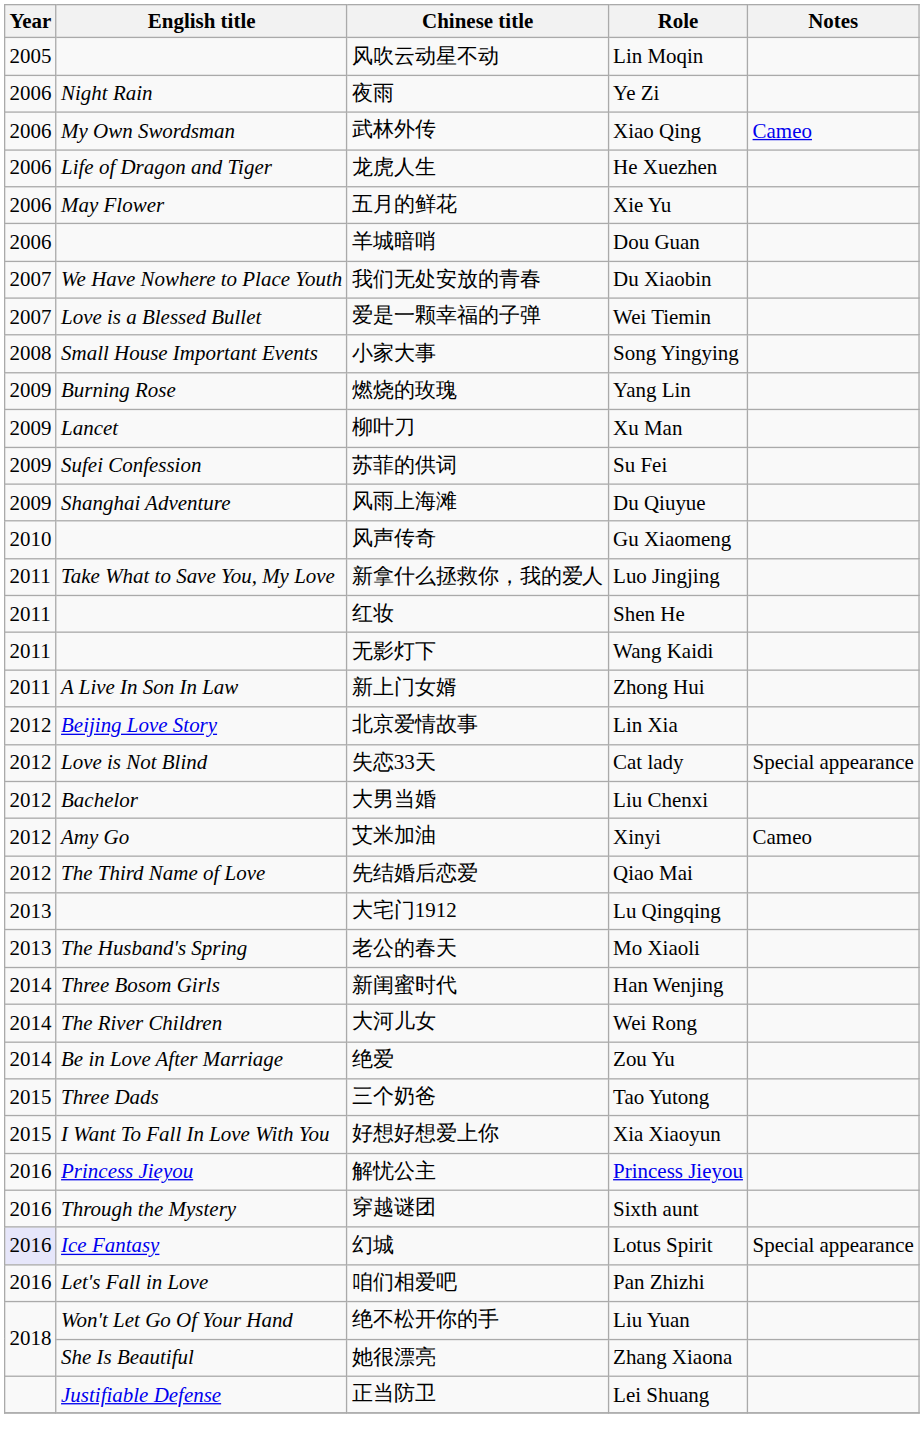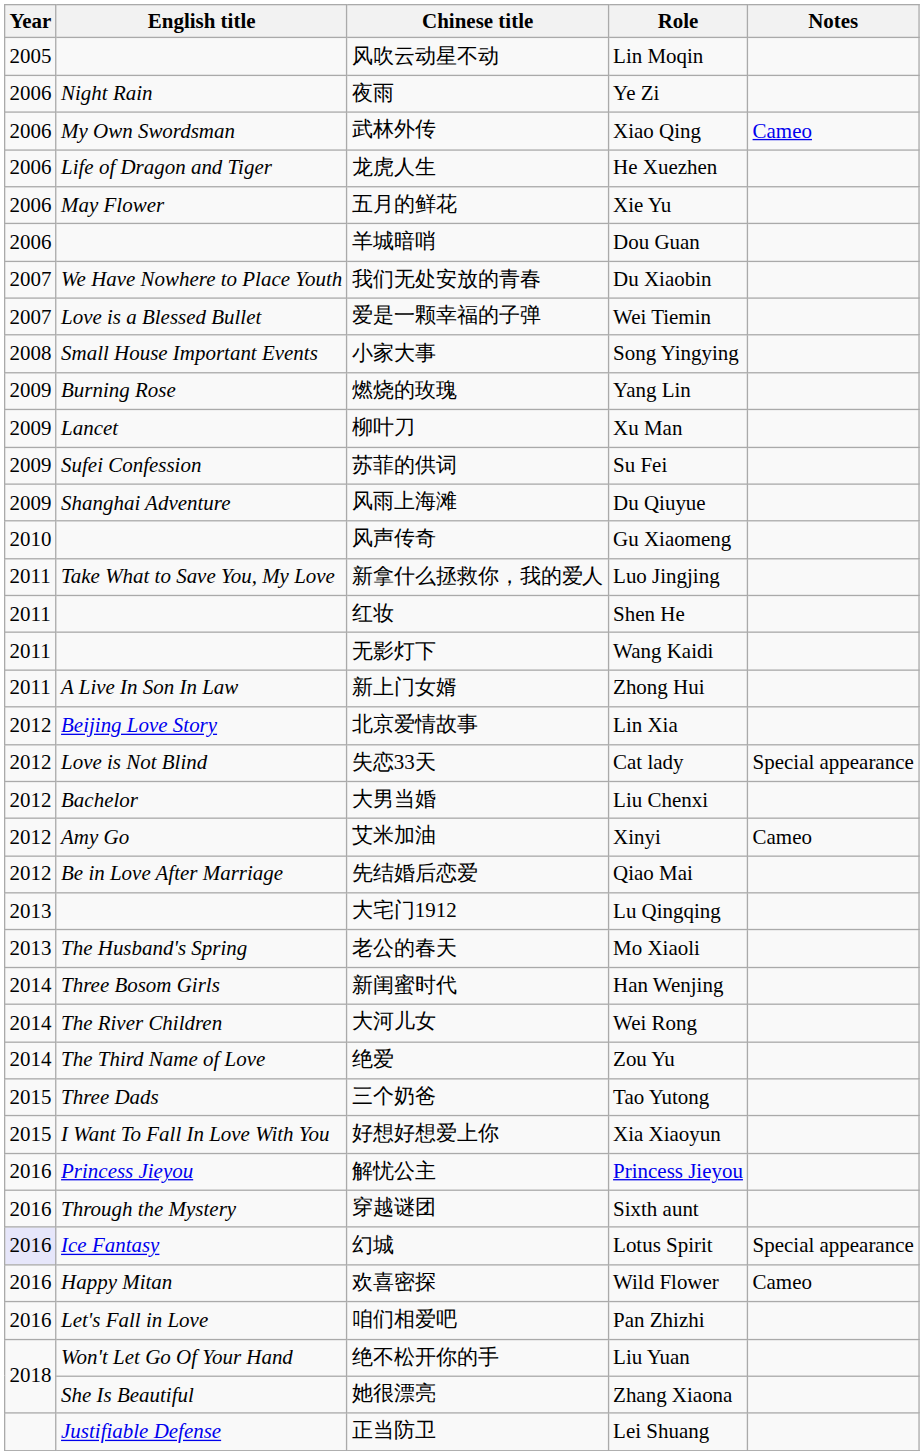 <table class="wikitable sortable">
 <tr>
 <th>Year</th>
 <th>English title</th>
 <th>Chinese title</th>
 <th>Role</th>
 <th class="unsortable">Notes</th>
 </tr>
 <tr>
 <td>2005</td>
 <td></td>
 <td>风吹云动星不动</td>
 <td>Lin Moqin</td>
 <td></td>
 </tr>
 <tr>
 <td>2006</td>
 <td><em>Night Rain</em></td>
 <td>夜雨</td>
 <td>Ye Zi</td>
 <td></td>
 </tr>
 <tr>
 <td>2006</td>
 <td><em>My Own Swordsman</em></td>
 <td>武林外传</td>
 <td>Xiao Qing</td>
 <td><a href='#'>Cameo</a></td>
 </tr>
 <tr>
 <td>2006</td>
 <td><em>Life of Dragon and Tiger</em></td>
 <td>龙虎人生</td>
 <td>He Xuezhen</td>
 <td></td>
 </tr>
 <tr>
 <td>2006</td>
 <td><em>May Flower</em></td>
 <td>五月的鲜花</td>
 <td>Xie Yu</td>
 <td></td>
 </tr>
 <tr>
 <td>2006</td>
 <td></td>
 <td>羊城暗哨</td>
 <td>Dou Guan</td>
 <td></td>
 </tr>
 <tr>
 <td>2007</td>
 <td><em>We Have Nowhere to Place Youth</em></td>
 <td>我们无处安放的青春</td>
 <td>Du Xiaobin</td>
 <td></td>
 </tr>
 <tr>
 <td>2007</td>
 <td><em>Love is a Blessed Bullet</em></td>
 <td>爱是一颗幸福的子弹</td>
 <td>Wei Tiemin</td>
 <td></td>
 </tr>
 <tr>
 <td>2008</td>
 <td><em>Small House Important Events</em></td>
 <td>小家大事</td>
 <td>Song Yingying</td>
 <td></td>
 </tr>
 <tr>
 <td>2009</td>
 <td><em>Burning Rose</em></td>
 <td>燃烧的玫瑰</td>
 <td>Yang Lin</td>
 <td></td>
 </tr>
 <tr>
 <td>2009</td>
 <td><em>Lancet</em></td>
 <td>柳叶刀</td>
 <td>Xu Man</td>
 <td></td>
 </tr>
 <tr>
 <td>2009</td>
 <td><em>Sufei Confession</em></td>
 <td>苏菲的供词</td>
 <td>Su Fei</td>
 <td></td>
 </tr>
 <tr>
 <td>2009</td>
 <td><em>Shanghai Adventure</em></td>
 <td>风雨上海滩</td>
 <td>Du Qiuyue</td>
 <td></td>
 </tr>
 <tr>
 <td>2010</td>
 <td></td>
 <td>风声传奇</td>
 <td>Gu Xiaomeng</td>
 <td></td>
 </tr>
 <tr>
 <td>2011</td>
 <td><em>Take What to Save You, My Love</em></td>
 <td>新拿什么拯救你，我的爱人</td>
 <td>Luo Jingjing</td>
 <td></td>
 </tr>
 <tr>
 <td>2011</td>
 <td></td>
 <td>红妆</td>
 <td>Shen He</td>
 <td></td>
 </tr>
 <tr>
 <td>2011</td>
 <td></td>
 <td>无影灯下</td>
 <td>Wang Kaidi</td>
 <td></td>
 </tr>
 <tr>
 <td>2011</td>
 <td><em>A Live In Son In Law</em></td>
 <td>新上门女婿</td>
 <td>Zhong Hui</td>
 <td></td>
 </tr>
 <tr>
 <td>2012</td>
 <td><em><a href='#'>Beijing Love Story</a></em></td>
 <td>北京爱情故事</td>
 <td>Lin Xia</td>
 <td></td>
 </tr>
 <tr>
 <td>2012</td>
 <td><em>Love is Not Blind</em></td>
 <td>失恋33天</td>
 <td>Cat lady</td>
 <td>Special appearance</td>
 </tr>
 <tr>
 <td>2012</td>
 <td><em>Bachelor</em></td>
 <td>大男当婚</td>
 <td>Liu Chenxi</td>
 <td></td>
 </tr>
 <tr>
 <td>2012</td>
 <td><em>Amy Go</em></td>
 <td>艾米加油</td>
 <td>Xinyi</td>
 <td>Cameo</td>
 </tr>
 <tr>
 <td>2012</td>
-<td><em>The Third Name of Love</em></td>
+<td><em>Be in Love After Marriage</em></td>
 <td>先结婚后恋爱</td>
 <td>Qiao Mai</td>
 <td></td>
 </tr>
 <tr>
 <td>2013</td>
 <td></td>
 <td>大宅门1912</td>
 <td>Lu Qingqing</td>
 <td></td>
 </tr>
 <tr>
 <td>2013</td>
 <td><em>The Husband's Spring</em></td>
 <td>老公的春天</td>
 <td>Mo Xiaoli</td>
 <td></td>
 </tr>
 <tr>
 <td>2014</td>
 <td><em>Three Bosom Girls</em></td>
 <td>新闺蜜时代</td>
 <td>Han Wenjing</td>
 <td></td>
 </tr>
 <tr>
 <td>2014</td>
 <td><em>The River Children</em></td>
 <td>大河儿女</td>
 <td>Wei Rong</td>
 <td></td>
 </tr>
 <tr>
 <td>2014</td>
-<td><em>Be in Love After Marriage</em></td>
+<td><em>The Third Name of Love</em></td>
 <td>绝爱</td>
 <td>Zou Yu</td>
 <td></td>
 </tr>
 <tr>
 <td>2015</td>
 <td><em>Three Dads</em></td>
 <td>三个奶爸</td>
 <td>Tao Yutong</td>
 <td></td>
 </tr>
 <tr>
 <td>2015</td>
 <td><em>I Want To Fall In Love With You</em></td>
 <td>好想好想爱上你</td>
 <td>Xia Xiaoyun</td>
 <td></td>
 </tr>
 <tr>
 <td>2016</td>
 <td><em><a href='#'>Princess Jieyou</a></em></td>
 <td>解忧公主</td>
 <td><a href='#'>Princess Jieyou</a></td>
 <td></td>
 </tr>
 <tr>
 <td>2016</td>
 <td><em>Through the Mystery</em></td>
 <td>穿越谜团</td>
 <td>Sixth aunt</td>
 <td></td>
 </tr>
 <tr>
 <td style="background: lavender;">2016</td>
 <td><em><a href='#'>Ice Fantasy</a></em></td>
 <td>幻城</td>
 <td>Lotus Spirit</td>
 <td>Special appearance</td>
 </tr>
 <tr>
 <td>2016</td>
+<td><em>Happy Mitan</em></td>
+<td>欢喜密探</td>
+<td>Wild Flower</td>
+<td>Cameo</td>
+</tr>
+<tr>
+<td>2016</td>
 <td><em>Let's Fall in Love</em></td>
 <td>咱们相爱吧</td>
 <td>Pan Zhizhi</td>
 <td></td>
 </tr>
 <tr>
 <td rowspan=2>2018</td>
 <td><em>Won't Let Go Of Your Hand</em></td>
 <td>绝不松开你的手</td>
 <td>Liu Yuan</td>
 <td></td>
 </tr>
 <tr>
 <td><em>She Is Beautiful</em></td>
 <td>她很漂亮</td>
 <td>Zhang Xiaona</td>
 <td></td>
 </tr>
 <tr>
 <td></td>
 <td><em><a href='#'>Justifiable Defense</a></em></td>
 <td>正当防卫</td>
 <td>Lei Shuang</td>
 <td></td>
 </tr>
 <tr>
 </tr>
 </table>
